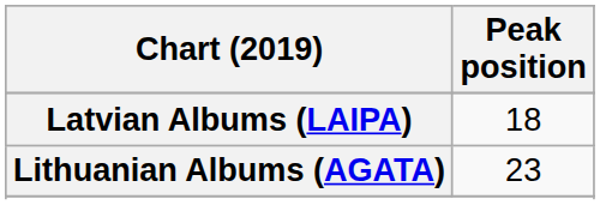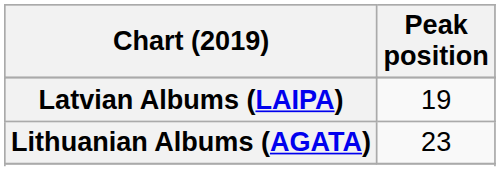 <table class="wikitable sortable plainrowheaders" style="text-align:center">
 <tr>
 <th scope="col">Chart (2019)</th>
 <th scope="col">Peak<br>position</th>
 </tr>
 <tr>
 </tr>
 <tr>
 </tr>
 <tr>
 </tr>
 <tr>
 </tr>
 <tr>
 </tr>
 <tr>
 </tr>
 <tr>
 </tr>
 <tr>
 </tr>
 <tr>
 </tr>
 <tr>
 </tr>
 <tr>
 </tr>
 <tr>
 </tr>
 <tr>
 </tr>
 <tr>
 </tr>
 <tr>
 <th scope="row">Latvian Albums (<a href='#'>LAIPA</a>)</th>
-<td>18</td>
+<td>19</td>
 </tr>
 <tr>
 <th scope="row">Lithuanian Albums (<a href='#'>AGATA</a>)</th>
 <td>23</td>
 </tr>
 <tr>
 </tr>
 <tr>
 </tr>
 <tr>
 </tr>
 <tr>
 </tr>
 <tr>
 </tr>
 <tr>
 </tr>
 <tr>
 </tr>
 <tr>
 </tr>
 <tr>
 </tr>
 <tr>
 </tr>
 <tr>
 </tr>
 </table>
